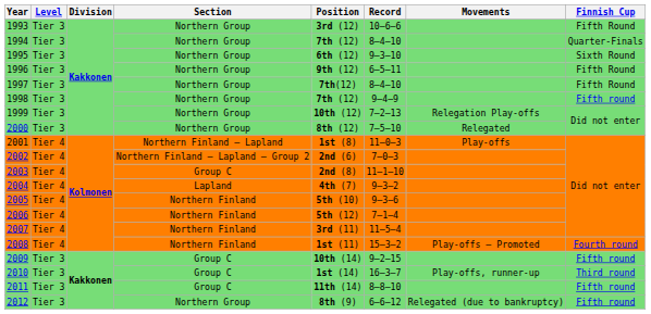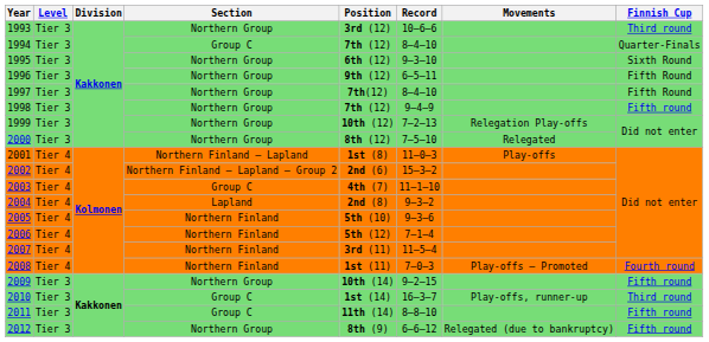 <table class="wikitable" style="text-align: center;">
 <tr style="background:#f0f6fa;">
 <th><strong>Year</strong></th>
 <th><strong><a href='#'>Level</a></strong></th>
 <th><strong>Division</strong></th>
 <th><strong>Section</strong></th>
 <th><strong>Position</strong></th>
 <th><strong>Record</strong></th>
 <th><strong>Movements</strong></th>
 <th><a href='#'>Finnish Cup</a></th>
 </tr>
 <tr>
 <td style="background:#77DD77;">1993</td>
 <td style="background:#77DD77;">Tier 3</td>
 <td rowspan="8" style="background:#77DD77;"><strong><a href='#'>Kakkonen</a></strong></td>
 <td style="background:#77DD77;">Northern Group</td>
 <td style="background:#77DD77;"><strong>3rd</strong> (12)</td>
 <td style="background:#77DD77;">10–6–6</td>
 <td style="background:#77DD77;"></td>
-<td style="background:#77DD77;">Fifth Round</td>
+<td style="background:#77DD77;"><a href='#'>Third round</a></td>
 </tr>
 <tr>
 <td style="background:#77DD77;">1994</td>
 <td style="background:#77DD77;">Tier 3</td>
-<td style="background:#77DD77;">Northern Group</td>
+<td style="background:#77DD77;">Group C</td>
 <td style="background:#77DD77;"><strong>7th</strong> (12)</td>
 <td style="background:#77DD77;">8–4–10</td>
 <td style="background:#77DD77;"></td>
 <td style="background:#77DD77;">Quarter-Finals</td>
 </tr>
 <tr>
 <td style="background:#77DD77;">1995</td>
 <td style="background:#77DD77;">Tier 3</td>
 <td style="background:#77DD77;">Northern Group</td>
 <td style="background:#77DD77;"><strong>6th</strong> (12)</td>
 <td style="background:#77DD77;">9–3–10</td>
 <td style="background:#77DD77;"></td>
 <td style="background:#77DD77;">Sixth Round</td>
 </tr>
 <tr>
 <td style="background:#77DD77;">1996</td>
 <td style="background:#77DD77;">Tier 3</td>
 <td style="background:#77DD77;">Northern Group</td>
 <td style="background:#77DD77;"><strong>9th</strong> (12)</td>
 <td style="background:#77DD77;">6–5–11</td>
 <td style="background:#77DD77;"></td>
 <td style="background:#77DD77;">Fifth Round</td>
 </tr>
 <tr>
 <td style="background:#77DD77;">1997</td>
 <td style="background:#77DD77;">Tier 3</td>
 <td style="background:#77DD77;">Northern Group</td>
 <td style="background:#77DD77;"><strong>7th</strong>(12)</td>
 <td style="background:#77DD77;">8–4–10</td>
 <td style="background:#77DD77;"></td>
 <td style="background:#77DD77;">Fifth Round</td>
 </tr>
 <tr>
 <td style="background:#77DD77;">1998</td>
 <td style="background:#77DD77;">Tier 3</td>
 <td style="background:#77DD77;">Northern Group</td>
 <td style="background:#77DD77;"><strong>7th</strong> (12)</td>
 <td style="background:#77DD77;">9–4–9</td>
 <td style="background:#77DD77;"></td>
 <td style="background:#77DD77;"><a href='#'>Fifth round</a></td>
 </tr>
 <tr>
 <td style="background:#77DD77;">1999</td>
 <td style="background:#77DD77;">Tier 3</td>
 <td style="background:#77DD77;">Northern Group</td>
 <td style="background:#77DD77;"><strong>10th</strong> (12)</td>
 <td style="background:#77DD77;">7–2–13</td>
 <td style="background:#77DD77;">Relegation Play-offs</td>
 <td rowspan=2 style="background:#77DD77;">Did not enter</td>
 </tr>
 <tr>
 <td style="background:#77DD77;"><a href='#'>2000</a></td>
 <td style="background:#77DD77;">Tier 3</td>
 <td style="background:#77DD77;">Northern Group</td>
 <td style="background:#77DD77;"><strong>8th</strong> (12)</td>
 <td style="background:#77DD77;">7–5–10</td>
 <td style="background:#77DD77;">Relegated</td>
 </tr>
 <tr>
 <td style="background:#FF7F00;">2001</td>
 <td style="background:#FF7F00;">Tier 4</td>
 <td rowspan="8" style="background:#FF7F00;"><strong><a href='#'>Kolmonen</a></strong></td>
 <td style="background:#FF7F00;">Northern Finland – Lapland</td>
 <td style="background:#FF7F00;"><strong>1st</strong> (8)</td>
 <td style="background:#FF7F00;">11–0–3</td>
 <td style="background:#FF7F00;">Play-offs</td>
 <td rowspan=7 style="background:#FF7F00;">Did not enter</td>
 </tr>
 <tr>
 <td style="background:#FF7F00;"><a href='#'>2002</a></td>
 <td style="background:#FF7F00;">Tier 4</td>
 <td style="background:#FF7F00;">Northern Finland – Lapland – Group 2</td>
 <td style="background:#FF7F00;"><strong>2nd</strong> (6)</td>
-<td style="background:#FF7F00;">7–0–3</td>
+<td style="background:#FF7F00;">15–3–2</td>
 <td style="background:#FF7F00;"></td>
 </tr>
 <tr>
 <td style="background:#FF7F00;"><a href='#'>2003</a></td>
 <td style="background:#FF7F00;">Tier 4</td>
 <td style="background:#FF7F00;">Group C</td>
-<td style="background:#FF7F00;"><strong>2nd</strong> (8)</td>
+<td style="background:#FF7F00;"><strong>4th</strong> (7)</td>
 <td style="background:#FF7F00;">11–1–10</td>
 <td style="background:#FF7F00;"></td>
 </tr>
 <tr>
 <td style="background:#FF7F00;"><a href='#'>2004</a></td>
 <td style="background:#FF7F00;">Tier 4</td>
 <td style="background:#FF7F00;">Lapland</td>
-<td style="background:#FF7F00;"><strong>4th</strong> (7)</td>
+<td style="background:#FF7F00;"><strong>2nd</strong> (8)</td>
 <td style="background:#FF7F00;">9–3–2</td>
 <td style="background:#FF7F00;"></td>
 </tr>
 <tr>
 <td style="background:#FF7F00;"><a href='#'>2005</a></td>
 <td style="background:#FF7F00;">Tier 4</td>
 <td style="background:#FF7F00;">Northern Finland</td>
 <td style="background:#FF7F00;"><strong>5th</strong> (10)</td>
 <td style="background:#FF7F00;">9–3–6</td>
 <td style="background:#FF7F00;"></td>
 </tr>
 <tr>
 <td style="background:#FF7F00;"><a href='#'>2006</a></td>
 <td style="background:#FF7F00;">Tier 4</td>
 <td style="background:#FF7F00;">Northern Finland</td>
 <td style="background:#FF7F00;"><strong>5th</strong> (12)</td>
 <td style="background:#FF7F00;">7–1–4</td>
 <td style="background:#FF7F00;"></td>
 </tr>
 <tr>
 <td style="background:#FF7F00;"><a href='#'>2007</a></td>
 <td style="background:#FF7F00;">Tier 4</td>
 <td style="background:#FF7F00;">Northern Finland</td>
 <td style="background:#FF7F00;"><strong>3rd</strong> (11)</td>
 <td style="background:#FF7F00;">11–5–4</td>
 <td style="background:#FF7F00;"></td>
 </tr>
 <tr>
 <td style="background:#FF7F00;"><a href='#'>2008</a></td>
 <td style="background:#FF7F00;">Tier 4</td>
 <td style="background:#FF7F00;">Northern Finland</td>
 <td style="background:#FF7F00;"><strong>1st</strong> (11)</td>
-<td style="background:#FF7F00;">15–3–2</td>
+<td style="background:#FF7F00;">7–0–3</td>
 <td style="background:#FF7F00;">Play-offs – Promoted</td>
 <td style="background:#FF7F00;"><a href='#'>Fourth round</a></td>
 </tr>
 <tr>
 <td style="background:#77DD77;"><a href='#'>2009</a></td>
 <td style="background:#77DD77;">Tier 3</td>
 <td rowspan=4 style="background:#77DD77;"><strong>Kakkonen</strong></td>
-<td style="background:#77DD77;">Group C</td>
+<td style="background:#77DD77;">Northern Group</td>
 <td style="background:#77DD77;"><strong>10th</strong> (14)</td>
 <td style="background:#77DD77;">9–2–15</td>
 <td style="background:#77DD77;"></td>
 <td style="background:#77DD77;"><a href='#'>Fifth round</a></td>
 </tr>
 <tr>
 <td style="background:#77DD77;"><a href='#'>2010</a></td>
 <td style="background:#77DD77;">Tier 3</td>
 <td style="background:#77DD77;">Group C</td>
 <td style="background:#77DD77;"><strong>1st</strong> (14)</td>
 <td style="background:#77DD77;">16–3–7</td>
 <td style="background:#77DD77;">Play-offs, runner-up</td>
 <td style="background:#77DD77;"><a href='#'>Third round</a></td>
 </tr>
 <tr>
 <td style="background:#77DD77;"><a href='#'>2011</a></td>
 <td style="background:#77DD77;">Tier 3</td>
 <td style="background:#77DD77;">Group C</td>
 <td style="background:#77DD77;"><strong>11th</strong> (14)</td>
 <td style="background:#77DD77;">8–8–10</td>
 <td style="background:#77DD77;"></td>
 <td style="background:#77DD77;"><a href='#'>Fifth round</a></td>
 </tr>
 <tr>
 <td style="background:#77DD77;"><a href='#'>2012</a></td>
 <td style="background:#77DD77;">Tier 3</td>
 <td style="background:#77DD77;">Northern Group</td>
 <td style="background:#77DD77;"><strong>8th</strong> (9)</td>
 <td style="background:#77DD77;">6–6–12</td>
 <td style="background:#77DD77;">Relegated (due to bankruptcy)</td>
 <td style="background:#77DD77;"><a href='#'>Fifth round</a></td>
 </tr>
 </table>
